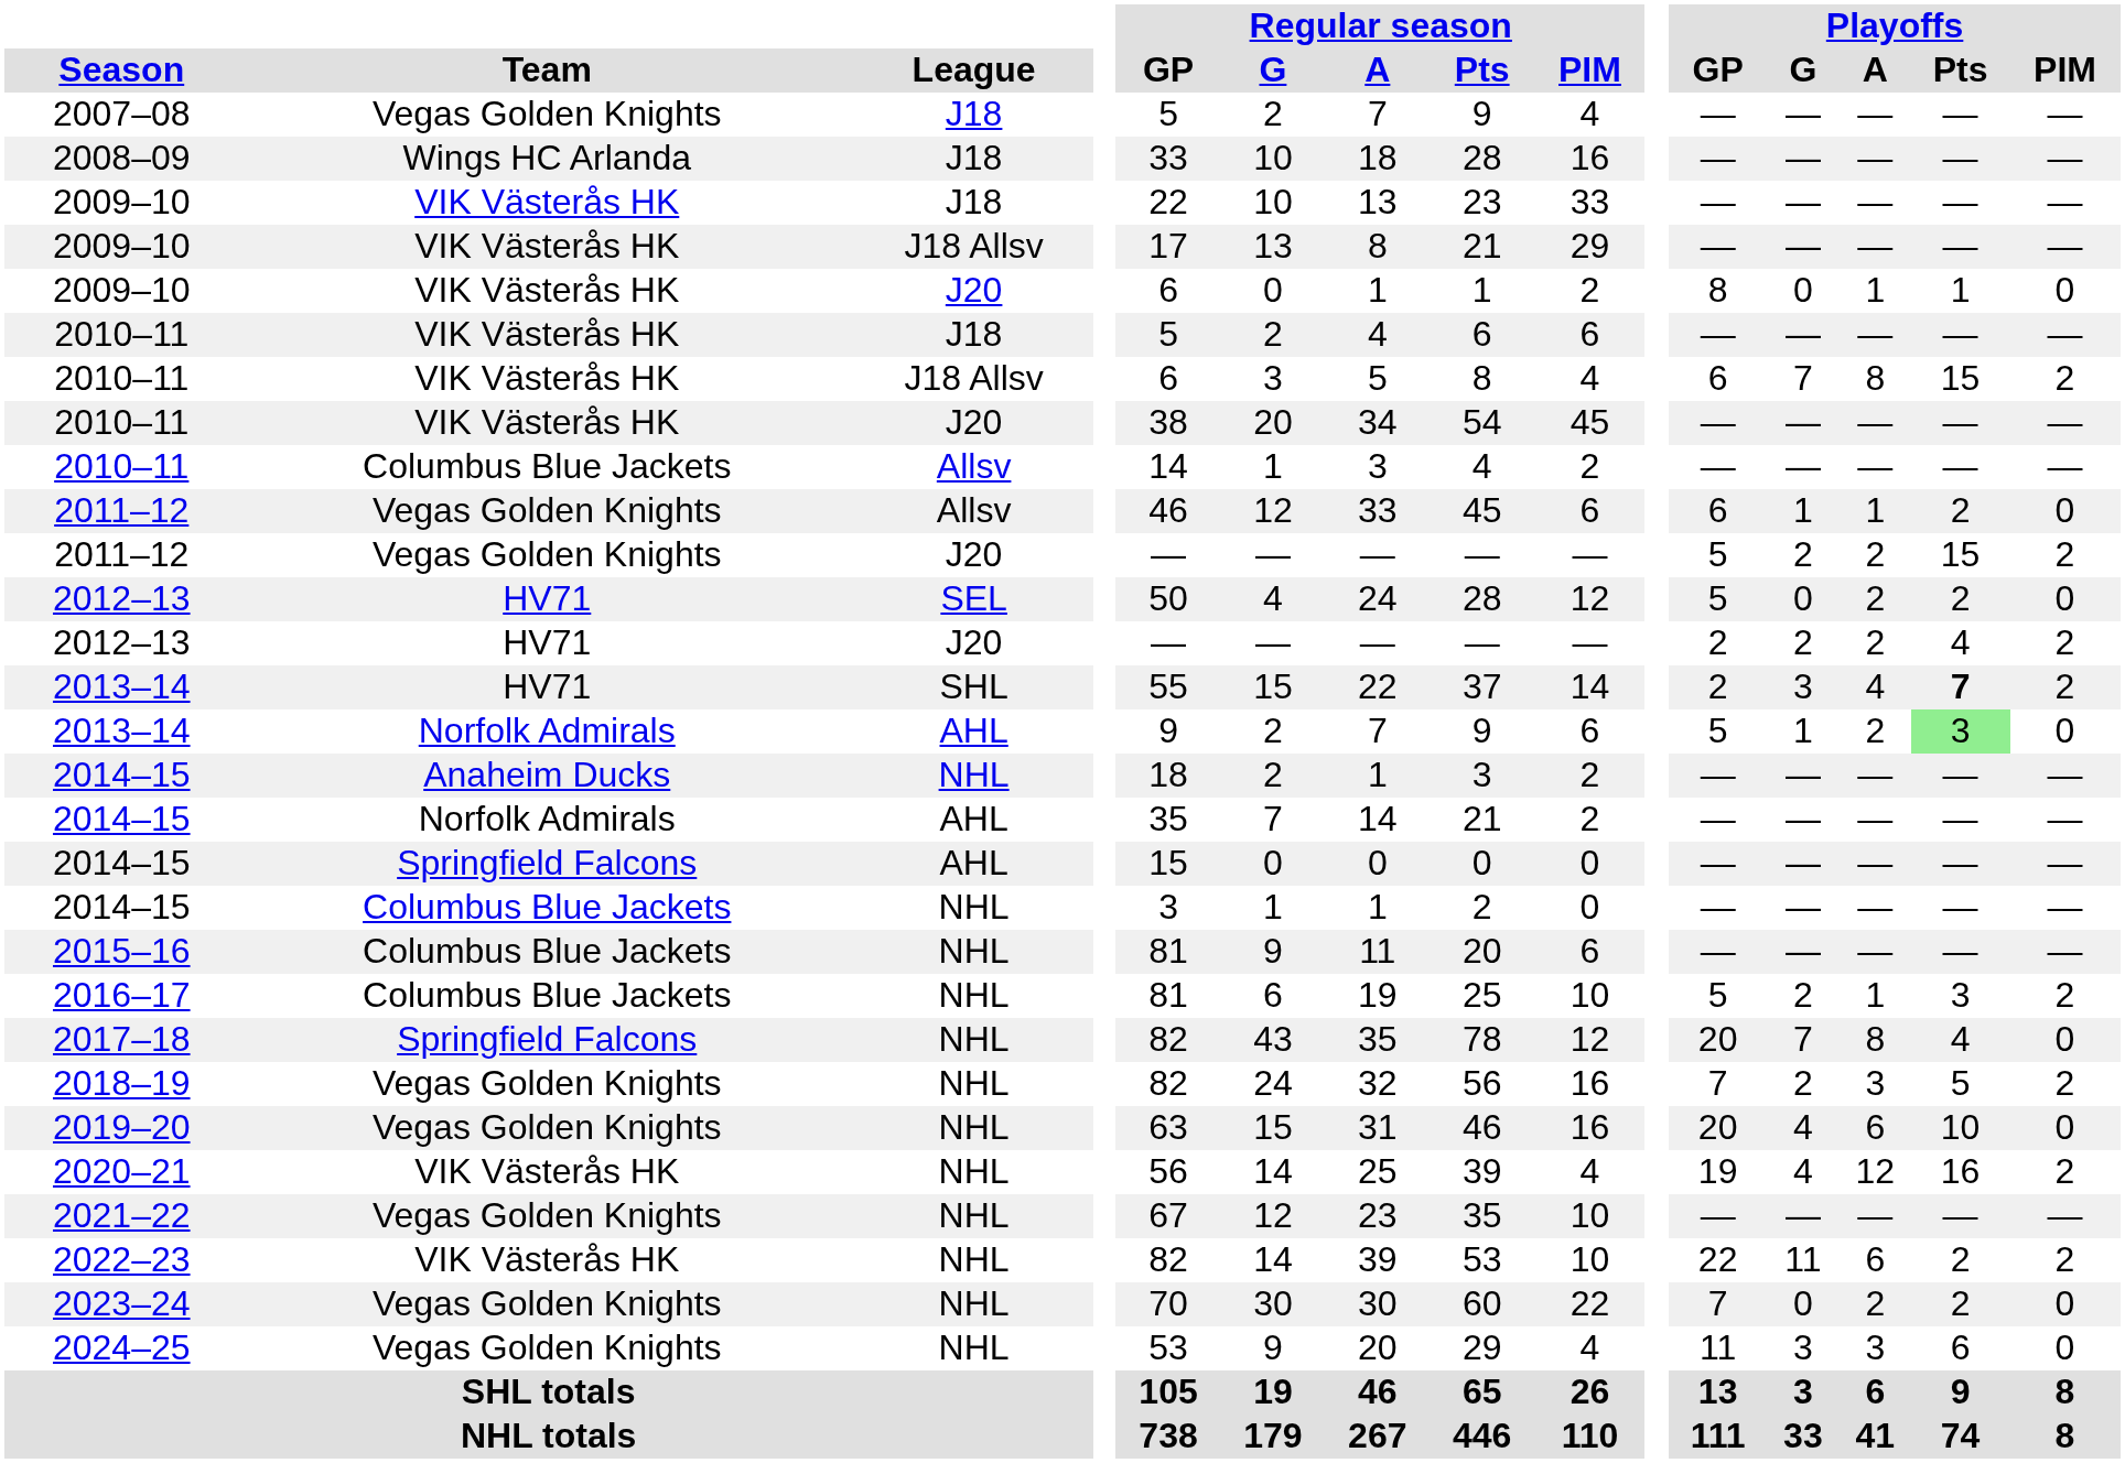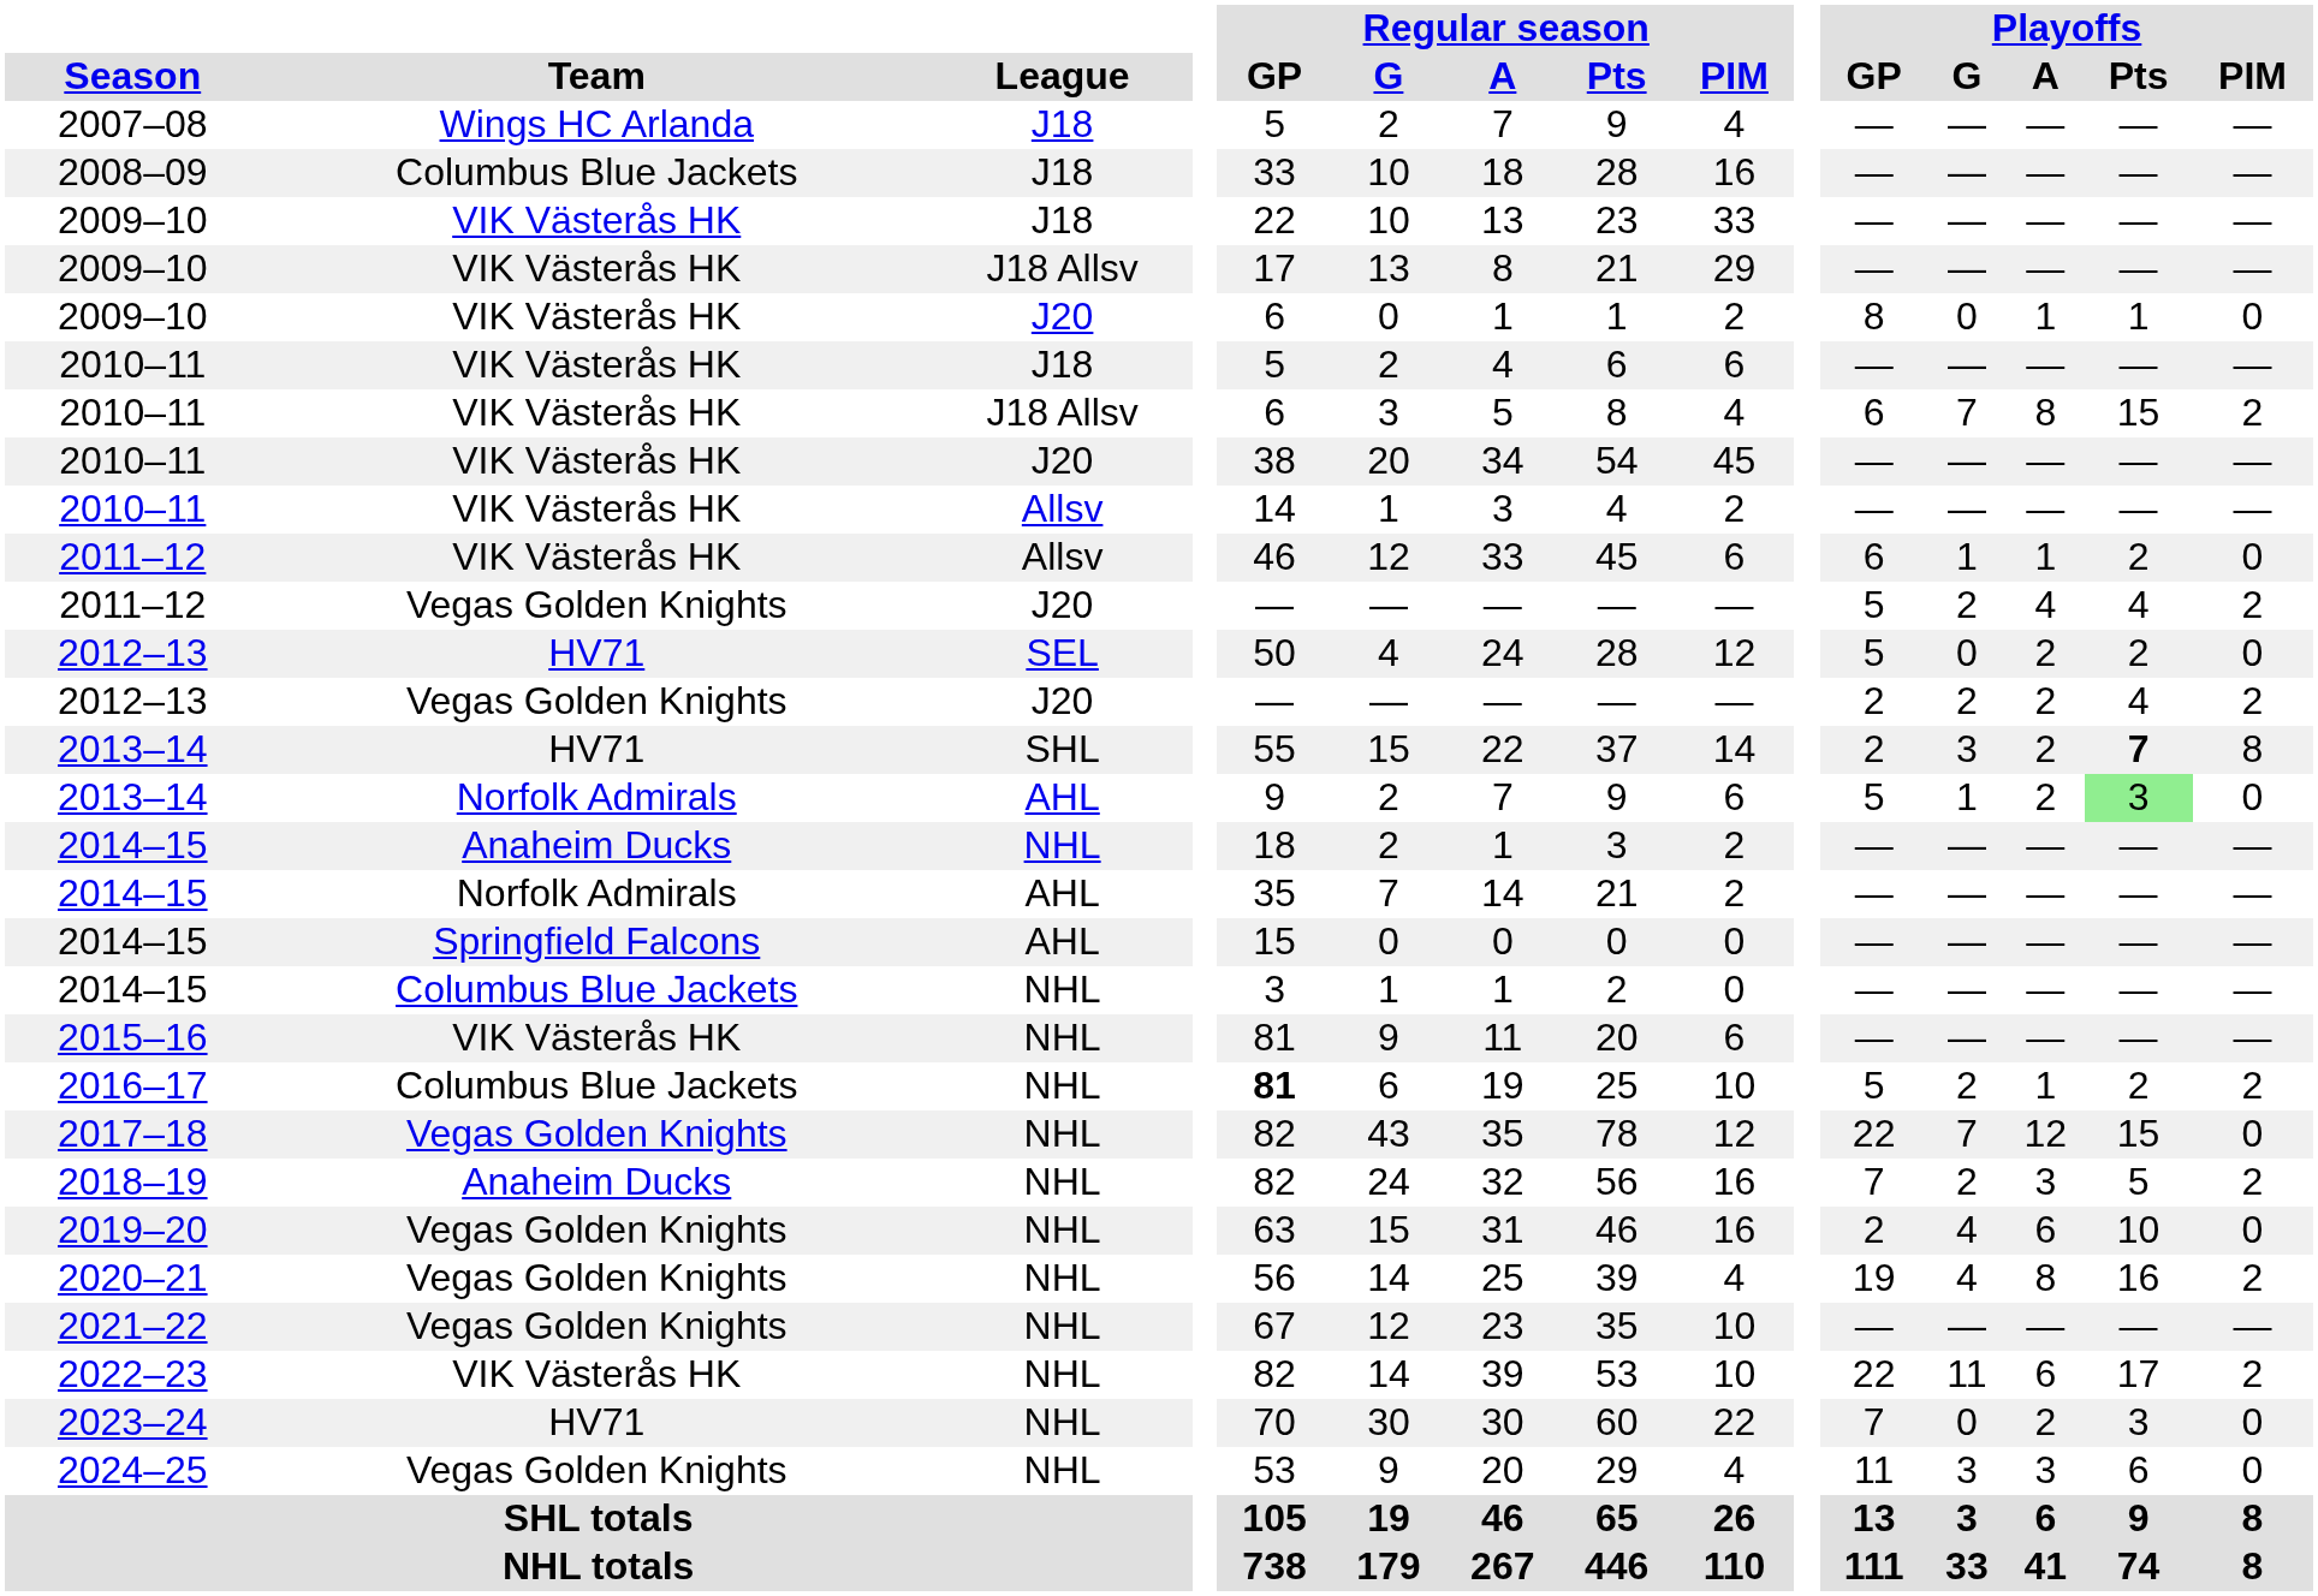 <table border="0" cellpadding="1" cellspacing="0" ID="Table3" style="text-align:center; width:60em">
 <tr bgcolor="#e0e0e0">
 <th colspan="3" bgcolor="#ffffff"> </th>
 <th rowspan="100" bgcolor="#ffffff"> </th>
 <th colspan="5"><a href='#'>Regular season</a></th>
 <th rowspan="100" bgcolor="#ffffff"> </th>
 <th colspan="5"><a href='#'>Playoffs</a></th>
 </tr>
 <tr bgcolor="#e0e0e0">
 <th><a href='#'>Season</a></th>
 <th>Team</th>
 <th>League</th>
 <th>GP</th>
 <th><a href='#'>G</a></th>
 <th><a href='#'>A</a></th>
 <th><a href='#'>Pts</a></th>
 <th><a href='#'>PIM</a></th>
 <th>GP</th>
 <th>G</th>
 <th>A</th>
 <th>Pts</th>
 <th>PIM</th>
 </tr>
 <tr>
 <td>2007–08</td>
-<td>Vegas Golden Knights</td>
+<td><a href='#'>Wings HC Arlanda</a></td>
 <td><a href='#'>J18</a></td>
 <td>5</td>
 <td>2</td>
 <td>7</td>
 <td>9</td>
 <td>4</td>
 <td>—</td>
 <td>—</td>
 <td>—</td>
 <td>—</td>
 <td>—</td>
 </tr>
 <tr bgcolor="#f0f0f0">
 <td>2008–09</td>
-<td>Wings HC Arlanda</td>
+<td>Columbus Blue Jackets</td>
 <td>J18</td>
 <td>33</td>
 <td>10</td>
 <td>18</td>
 <td>28</td>
 <td>16</td>
 <td>—</td>
 <td>—</td>
 <td>—</td>
 <td>—</td>
 <td>—</td>
 </tr>
 <tr>
 <td>2009–10</td>
 <td><a href='#'>VIK Västerås HK</a></td>
 <td>J18</td>
 <td>22</td>
 <td>10</td>
 <td>13</td>
 <td>23</td>
 <td>33</td>
 <td>—</td>
 <td>—</td>
 <td>—</td>
 <td>—</td>
 <td>—</td>
 </tr>
 <tr bgcolor="#f0f0f0">
 <td>2009–10</td>
 <td>VIK Västerås HK</td>
 <td>J18 Allsv</td>
 <td>17</td>
 <td>13</td>
 <td>8</td>
 <td>21</td>
 <td>29</td>
 <td>—</td>
 <td>—</td>
 <td>—</td>
 <td>—</td>
 <td>—</td>
 </tr>
 <tr>
 <td>2009–10</td>
 <td>VIK Västerås HK</td>
 <td><a href='#'>J20</a></td>
 <td>6</td>
 <td>0</td>
 <td>1</td>
 <td>1</td>
 <td>2</td>
 <td>8</td>
 <td>0</td>
 <td>1</td>
 <td>1</td>
 <td>0</td>
 </tr>
 <tr bgcolor="#f0f0f0">
 <td>2010–11</td>
 <td>VIK Västerås HK</td>
 <td>J18</td>
 <td>5</td>
 <td>2</td>
 <td>4</td>
 <td>6</td>
 <td>6</td>
 <td>—</td>
 <td>—</td>
 <td>—</td>
 <td>—</td>
 <td>—</td>
 </tr>
 <tr>
 <td>2010–11</td>
 <td>VIK Västerås HK</td>
 <td>J18 Allsv</td>
 <td>6</td>
 <td>3</td>
 <td>5</td>
 <td>8</td>
 <td>4</td>
 <td>6</td>
 <td>7</td>
 <td>8</td>
 <td>15</td>
 <td>2</td>
 </tr>
 <tr bgcolor="#f0f0f0">
 <td>2010–11</td>
 <td>VIK Västerås HK</td>
 <td>J20</td>
 <td>38</td>
 <td>20</td>
 <td>34</td>
 <td>54</td>
 <td>45</td>
 <td>—</td>
 <td>—</td>
 <td>—</td>
 <td>—</td>
 <td>—</td>
 </tr>
 <tr>
 <td><a href='#'>2010–11</a></td>
-<td>Columbus Blue Jackets</td>
+<td>VIK Västerås HK</td>
 <td><a href='#'>Allsv</a></td>
 <td>14</td>
 <td>1</td>
 <td>3</td>
 <td>4</td>
 <td>2</td>
 <td>—</td>
 <td>—</td>
 <td>—</td>
 <td>—</td>
 <td>—</td>
 </tr>
 <tr bgcolor="#f0f0f0">
 <td><a href='#'>2011–12</a></td>
-<td>Vegas Golden Knights</td>
+<td>VIK Västerås HK</td>
 <td>Allsv</td>
 <td>46</td>
 <td>12</td>
 <td>33</td>
 <td>45</td>
 <td>6</td>
 <td>6</td>
 <td>1</td>
 <td>1</td>
 <td>2</td>
 <td>0</td>
 </tr>
 <tr>
 <td>2011–12</td>
 <td>Vegas Golden Knights</td>
 <td>J20</td>
 <td>—</td>
 <td>—</td>
 <td>—</td>
 <td>—</td>
 <td>—</td>
 <td>5</td>
 <td>2</td>
-<td>2</td>
-<td>15</td>
+<td>4</td>
+<td>4</td>
 <td>2</td>
 </tr>
 <tr bgcolor="#f0f0f0">
 <td><a href='#'>2012–13</a></td>
 <td><a href='#'>HV71</a></td>
 <td><a href='#'>SEL</a></td>
 <td>50</td>
 <td>4</td>
 <td>24</td>
 <td>28</td>
 <td>12</td>
 <td>5</td>
 <td>0</td>
 <td>2</td>
 <td>2</td>
 <td>0</td>
 </tr>
 <tr>
 <td>2012–13</td>
-<td>HV71</td>
+<td>Vegas Golden Knights</td>
 <td>J20</td>
 <td>—</td>
 <td>—</td>
 <td>—</td>
 <td>—</td>
 <td>—</td>
 <td>2</td>
 <td>2</td>
 <td>2</td>
 <td>4</td>
 <td>2</td>
 </tr>
 <tr bgcolor="#f0f0f0">
 <td><a href='#'>2013–14</a></td>
 <td>HV71</td>
 <td>SHL</td>
 <td>55</td>
 <td>15</td>
 <td>22</td>
 <td>37</td>
 <td>14</td>
 <td>2</td>
 <td>3</td>
-<td>4</td>
+<td>2</td>
 <td><strong>7</strong></td>
-<td>2</td>
+<td>8</td>
 </tr>
 <tr>
 <td><a href='#'>2013–14</a></td>
 <td><a href='#'>Norfolk Admirals</a></td>
 <td><a href='#'>AHL</a></td>
 <td>9</td>
 <td>2</td>
 <td>7</td>
 <td>9</td>
 <td>6</td>
 <td>5</td>
 <td>1</td>
 <td>2</td>
 <td style="background: lightgreen;">3</td>
 <td>0</td>
 </tr>
 <tr bgcolor="#f0f0f0">
 <td><a href='#'>2014–15</a></td>
 <td><a href='#'>Anaheim Ducks</a></td>
 <td><a href='#'>NHL</a></td>
 <td>18</td>
 <td>2</td>
 <td>1</td>
 <td>3</td>
 <td>2</td>
 <td>—</td>
 <td>—</td>
 <td>—</td>
 <td>—</td>
 <td>—</td>
 </tr>
 <tr>
 <td><a href='#'>2014–15</a></td>
 <td>Norfolk Admirals</td>
 <td>AHL</td>
 <td>35</td>
 <td>7</td>
 <td>14</td>
 <td>21</td>
 <td>2</td>
 <td>—</td>
 <td>—</td>
 <td>—</td>
 <td>—</td>
 <td>—</td>
 </tr>
 <tr bgcolor="#f0f0f0">
 <td>2014–15</td>
 <td><a href='#'>Springfield Falcons</a></td>
 <td>AHL</td>
 <td>15</td>
 <td>0</td>
 <td>0</td>
 <td>0</td>
 <td>0</td>
 <td>—</td>
 <td>—</td>
 <td>—</td>
 <td>—</td>
 <td>—</td>
 </tr>
 <tr>
 <td>2014–15</td>
 <td><a href='#'>Columbus Blue Jackets</a></td>
 <td>NHL</td>
 <td>3</td>
 <td>1</td>
 <td>1</td>
 <td>2</td>
 <td>0</td>
 <td>—</td>
 <td>—</td>
 <td>—</td>
 <td>—</td>
 <td>—</td>
 </tr>
 <tr bgcolor="#f0f0f0">
 <td><a href='#'>2015–16</a></td>
-<td>Columbus Blue Jackets</td>
+<td>VIK Västerås HK</td>
 <td>NHL</td>
 <td>81</td>
 <td>9</td>
 <td>11</td>
 <td>20</td>
 <td>6</td>
 <td>—</td>
 <td>—</td>
 <td>—</td>
 <td>—</td>
 <td>—</td>
 </tr>
 <tr>
 <td><a href='#'>2016–17</a></td>
 <td>Columbus Blue Jackets</td>
 <td>NHL</td>
-<td>81</td>
+<td><strong>81</strong></td>
 <td>6</td>
 <td>19</td>
 <td>25</td>
 <td>10</td>
 <td>5</td>
 <td>2</td>
 <td>1</td>
-<td>3</td>
+<td>2</td>
 <td>2</td>
 </tr>
 <tr bgcolor="#f0f0f0">
 <td><a href='#'>2017–18</a></td>
-<td><a href='#'>Springfield Falcons</a></td>
+<td><a href='#'>Vegas Golden Knights</a></td>
 <td>NHL</td>
 <td>82</td>
 <td>43</td>
 <td>35</td>
 <td>78</td>
 <td>12</td>
-<td>20</td>
+<td>22</td>
 <td>7</td>
-<td>8</td>
-<td>4</td>
+<td>12</td>
+<td>15</td>
 <td>0</td>
 </tr>
 <tr>
 <td><a href='#'>2018–19</a></td>
-<td>Vegas Golden Knights</td>
+<td><a href='#'>Anaheim Ducks</a></td>
 <td>NHL</td>
 <td>82</td>
 <td>24</td>
 <td>32</td>
 <td>56</td>
 <td>16</td>
 <td>7</td>
 <td>2</td>
 <td>3</td>
 <td>5</td>
 <td>2</td>
 </tr>
 <tr bgcolor="#f0f0f0">
 <td><a href='#'>2019–20</a></td>
 <td>Vegas Golden Knights</td>
 <td>NHL</td>
 <td>63</td>
 <td>15</td>
 <td>31</td>
 <td>46</td>
 <td>16</td>
-<td>20</td>
+<td>2</td>
 <td>4</td>
 <td>6</td>
 <td>10</td>
 <td>0</td>
 </tr>
 <tr>
 <td><a href='#'>2020–21</a></td>
-<td>VIK Västerås HK</td>
+<td>Vegas Golden Knights</td>
 <td>NHL</td>
 <td>56</td>
 <td>14</td>
 <td>25</td>
 <td>39</td>
 <td>4</td>
 <td>19</td>
 <td>4</td>
-<td>12</td>
+<td>8</td>
 <td>16</td>
 <td>2</td>
 </tr>
 <tr bgcolor="#f0f0f0">
 <td><a href='#'>2021–22</a></td>
 <td>Vegas Golden Knights</td>
 <td>NHL</td>
 <td>67</td>
 <td>12</td>
 <td>23</td>
 <td>35</td>
 <td>10</td>
 <td>—</td>
 <td>—</td>
 <td>—</td>
 <td>—</td>
 <td>—</td>
 </tr>
 <tr>
 <td><a href='#'>2022–23</a></td>
 <td>VIK Västerås HK</td>
 <td>NHL</td>
 <td>82</td>
 <td>14</td>
 <td>39</td>
 <td>53</td>
 <td>10</td>
 <td>22</td>
 <td>11</td>
 <td>6</td>
-<td>2</td>
+<td>17</td>
 <td>2</td>
 </tr>
 <tr bgcolor="#f0f0f0">
 <td><a href='#'>2023–24</a></td>
-<td>Vegas Golden Knights</td>
+<td>HV71</td>
 <td>NHL</td>
 <td>70</td>
 <td>30</td>
 <td>30</td>
 <td>60</td>
 <td>22</td>
 <td>7</td>
 <td>0</td>
 <td>2</td>
-<td>2</td>
+<td>3</td>
 <td>0</td>
 </tr>
 <tr>
 <td><a href='#'>2024–25</a></td>
 <td>Vegas Golden Knights</td>
 <td>NHL</td>
 <td>53</td>
 <td>9</td>
 <td>20</td>
 <td>29</td>
 <td>4</td>
 <td>11</td>
 <td>3</td>
 <td>3</td>
 <td>6</td>
 <td>0</td>
 </tr>
 <tr bgcolor="#e0e0e0">
 <th colspan="3">SHL totals</th>
 <th>105</th>
 <th>19</th>
 <th>46</th>
 <th>65</th>
 <th>26</th>
 <th>13</th>
 <th>3</th>
 <th>6</th>
 <th>9</th>
 <th>8</th>
 </tr>
 <tr bgcolor="#e0e0e0">
 <th colspan="3">NHL totals</th>
 <th>738</th>
 <th>179</th>
 <th>267</th>
 <th>446</th>
 <th>110</th>
 <th>111</th>
 <th>33</th>
 <th>41</th>
 <th>74</th>
 <th>8</th>
 </tr>
 </table>
